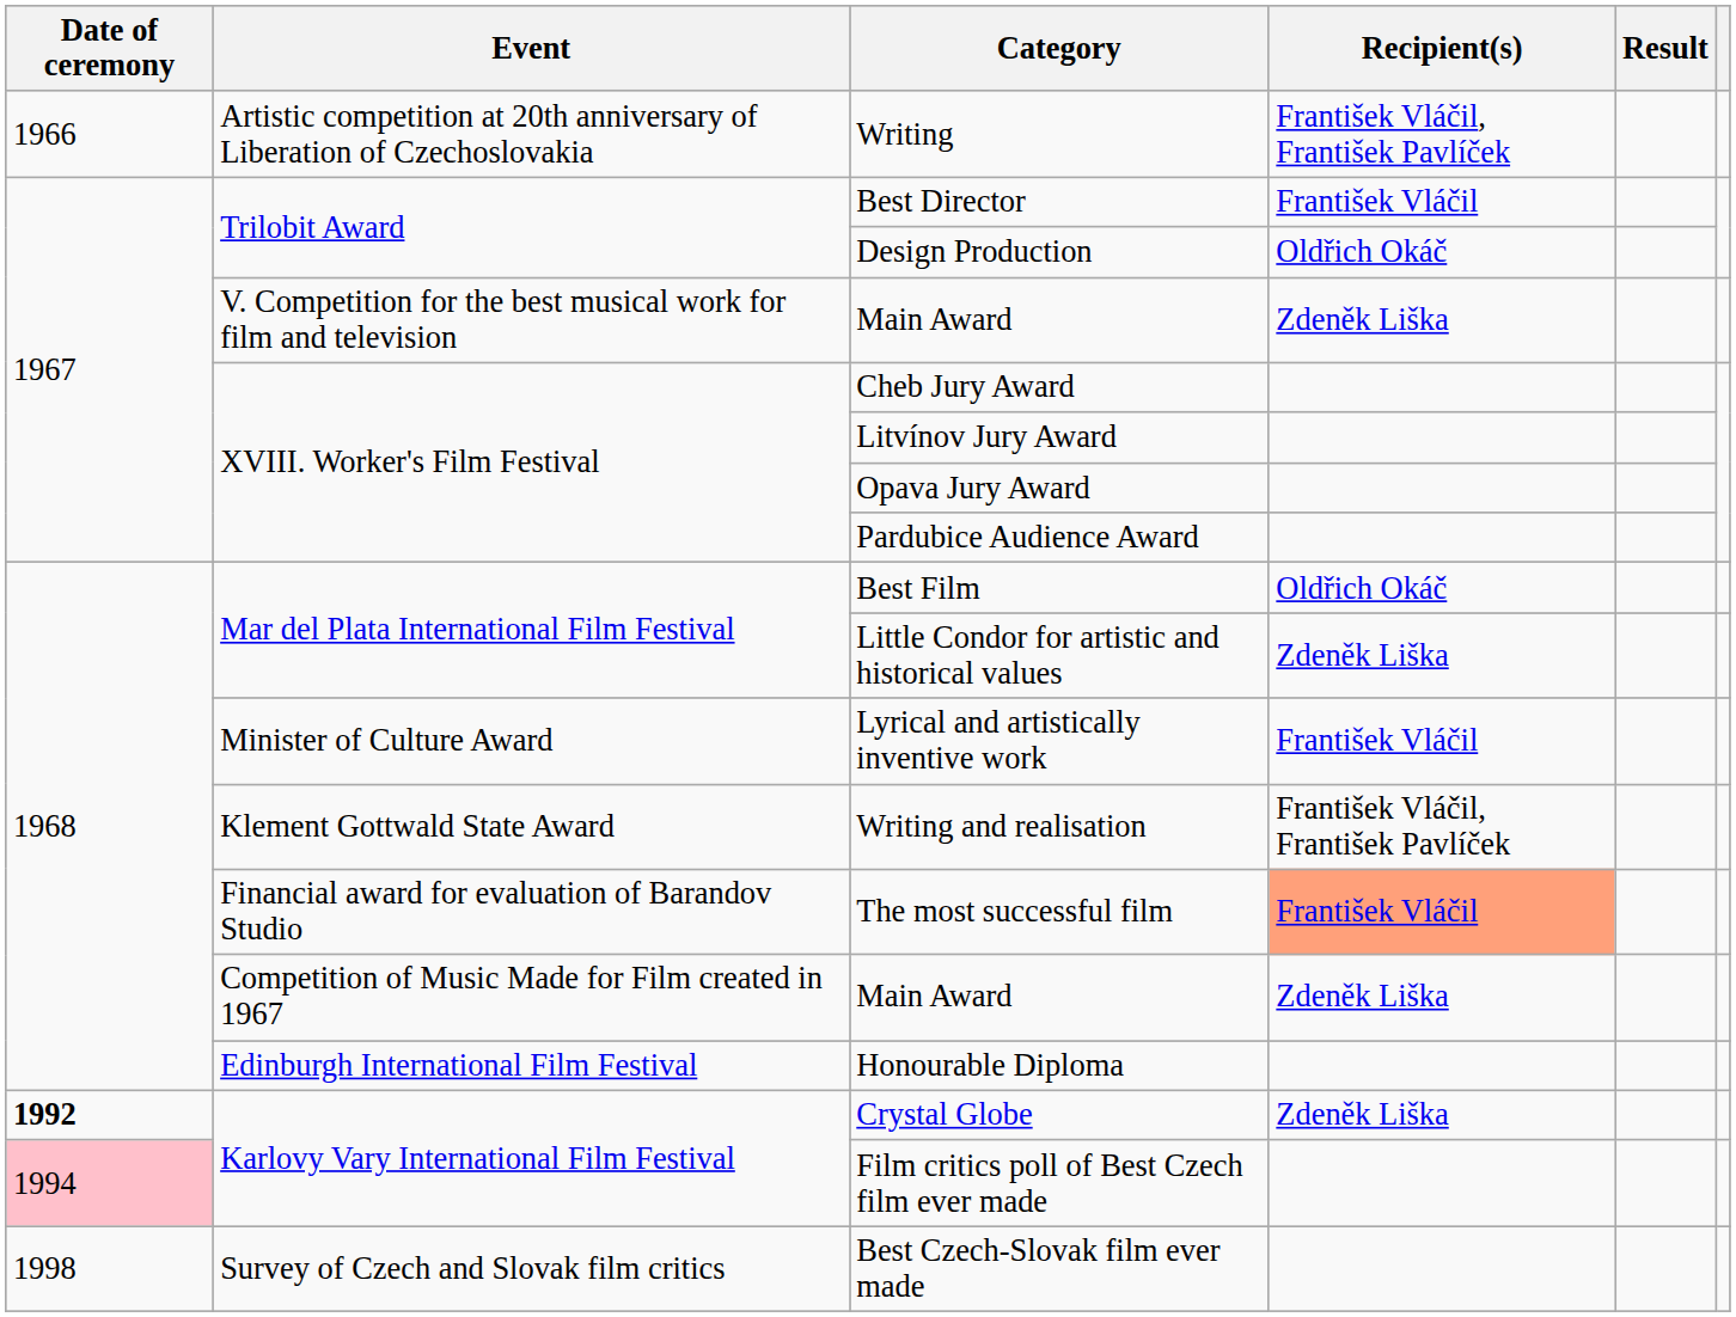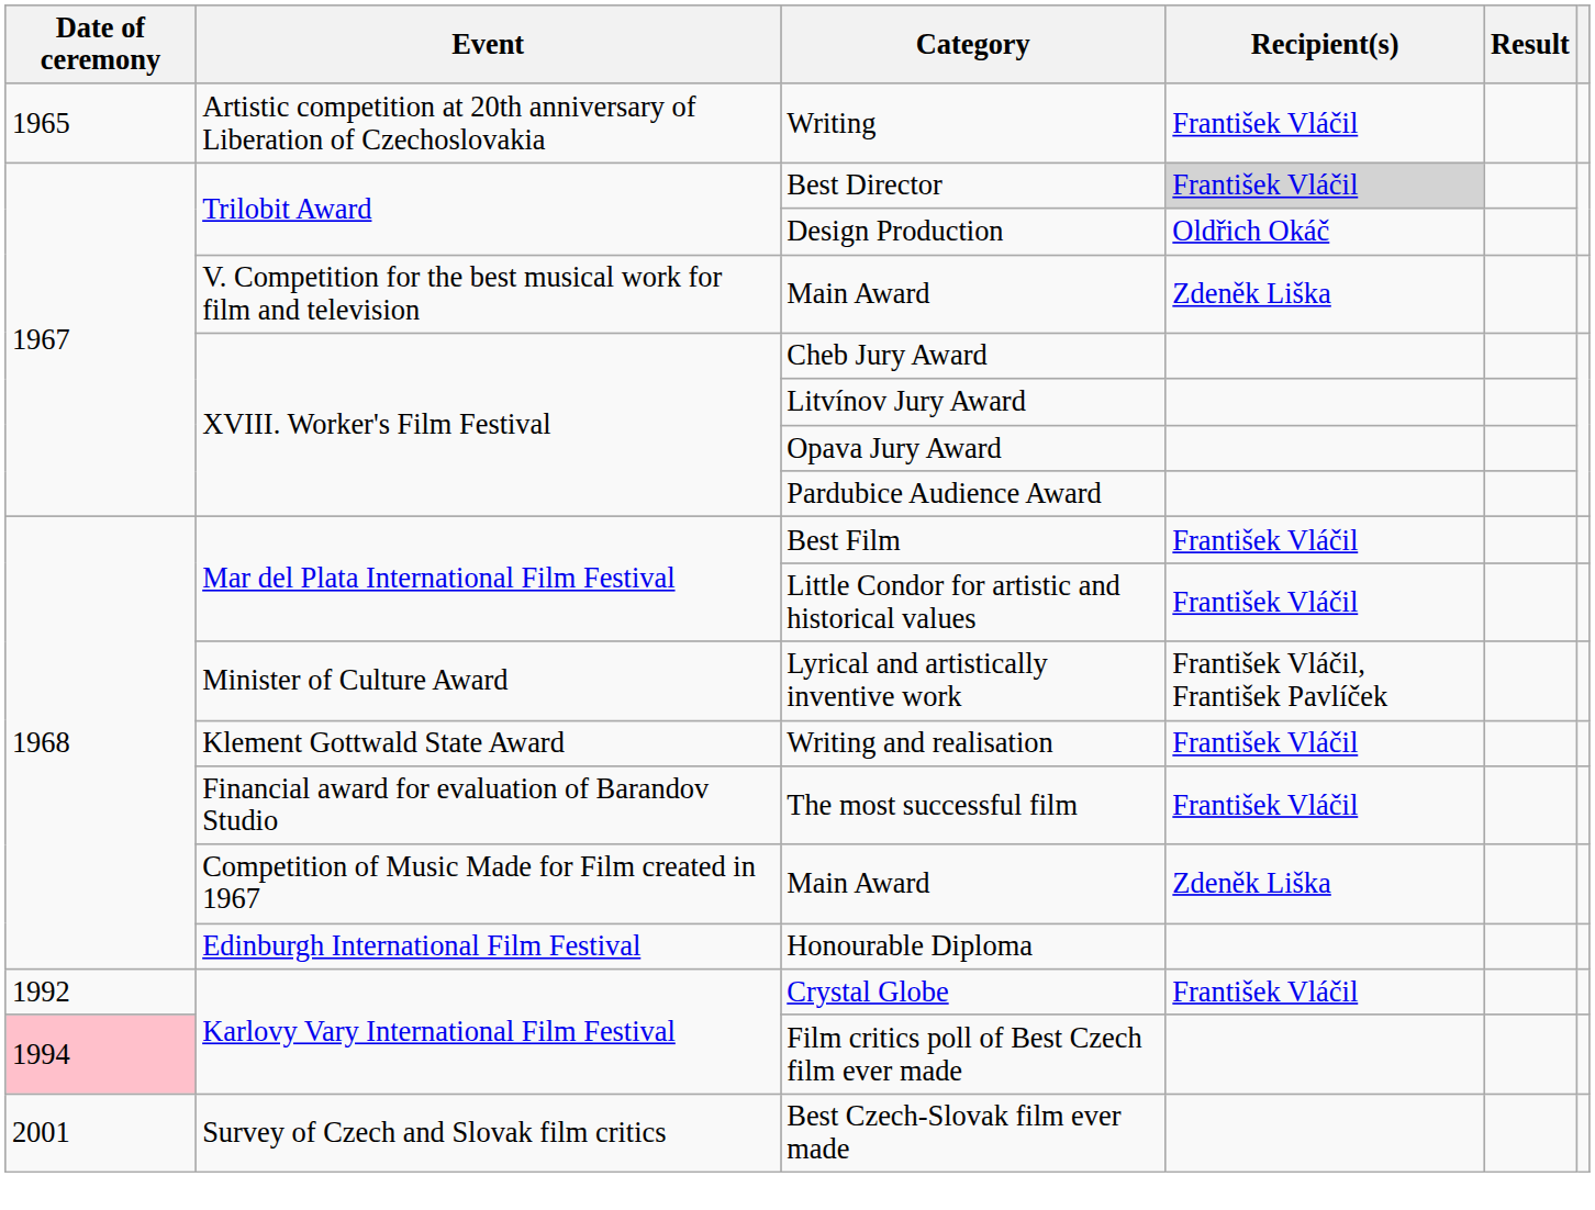 <table class="wikitable sortable" style="width: 99%;">
 <tr>
 <th scope="col">Date of ceremony</th>
 <th scope="col">Event</th>
 <th scope="col">Category</th>
 <th scope="col">Recipient(s)</th>
 <th scope="col">Result</th>
 <th scope="col" class="unsortable"></th>
 </tr>
 <tr>
-<td>1966</td>
+<td>1965</td>
 <td>Artistic competition at 20th anniversary of Liberation of Czechoslovakia</td>
 <td>Writing</td>
-<td><a href='#'>František Vláčil</a>, <a href='#'>František Pavlíček</a></td>
+<td><a href='#'>František Vláčil</a></td>
 <td></td>
 <td></td>
 </tr>
 <tr>
 <td rowspan="7">1967</td>
 <td rowspan="2"><a href='#'>Trilobit Award</a></td>
 <td>Best Director</td>
-<td><a href='#'>František Vláčil</a></td>
+<td style="background: lightgrey;"><a href='#'>František Vláčil</a></td>
 <td></td>
 <td rowspan="2"></td>
 </tr>
 <tr>
 <td>Design Production</td>
 <td><a href='#'>Oldřich Okáč</a></td>
 <td></td>
 </tr>
 <tr>
 <td>V. Competition for the best musical work for film and television</td>
 <td>Main Award</td>
 <td><a href='#'>Zdeněk Liška</a></td>
 <td></td>
 <td></td>
 </tr>
 <tr>
 <td rowspan="4">XVIII. Worker's Film Festival</td>
 <td>Cheb Jury Award</td>
 <td></td>
 <td></td>
 <td rowspan="4"></td>
 </tr>
 <tr>
 <td>Litvínov Jury Award</td>
 <td></td>
 <td></td>
 </tr>
 <tr>
 <td>Opava Jury Award</td>
 <td></td>
 <td></td>
 </tr>
 <tr>
 <td>Pardubice Audience Award</td>
 <td></td>
 <td></td>
 </tr>
 <tr>
 <td rowspan="7">1968</td>
 <td rowspan="2"><a href='#'>Mar del Plata International Film Festival</a></td>
 <td>Best Film</td>
-<td><a href='#'>Oldřich Okáč</a></td>
+<td><a href='#'>František Vláčil</a></td>
 <td></td>
 <td></td>
 </tr>
 <tr>
 <td>Little Condor for artistic and historical values</td>
-<td><a href='#'>Zdeněk Liška</a></td>
+<td><a href='#'>František Vláčil</a></td>
 <td></td>
 <td></td>
 </tr>
 <tr>
 <td>Minister of Culture Award</td>
 <td>Lyrical and artistically inventive work</td>
-<td><a href='#'>František Vláčil</a></td>
+<td>František Vláčil, František Pavlíček</td>
 <td></td>
 <td></td>
 </tr>
 <tr>
 <td>Klement Gottwald State Award</td>
 <td>Writing and realisation</td>
-<td>František Vláčil, František Pavlíček</td>
+<td><a href='#'>František Vláčil</a></td>
 <td></td>
 <td></td>
 </tr>
 <tr>
 <td>Financial award for evaluation of Barandov Studio</td>
 <td>The most successful film</td>
-<td style="background: lightsalmon;"><a href='#'>František Vláčil</a></td>
+<td><a href='#'>František Vláčil</a></td>
 <td></td>
 <td></td>
 </tr>
 <tr>
 <td>Competition of Music Made for Film created in 1967</td>
 <td>Main Award</td>
 <td><a href='#'>Zdeněk Liška</a></td>
 <td></td>
 <td></td>
 </tr>
 <tr>
 <td><a href='#'>Edinburgh International Film Festival</a></td>
 <td>Honourable Diploma</td>
 <td></td>
 <td></td>
 <td></td>
 </tr>
 <tr>
-<td><strong>1992</strong></td>
+<td>1992</td>
 <td rowspan="2"><a href='#'>Karlovy Vary International Film Festival</a></td>
 <td><a href='#'>Crystal Globe</a></td>
-<td><a href='#'>Zdeněk Liška</a></td>
+<td><a href='#'>František Vláčil</a></td>
 <td></td>
 <td></td>
 </tr>
 <tr>
 <td style="background: pink;">1994</td>
 <td>Film critics poll of Best Czech film ever made</td>
 <td></td>
 <td></td>
 <td></td>
 </tr>
 <tr>
-<td>1998</td>
+<td>2001</td>
 <td>Survey of Czech and Slovak film critics</td>
 <td>Best Czech-Slovak film ever made</td>
 <td></td>
 <td></td>
 <td></td>
 </tr>
 </table>
